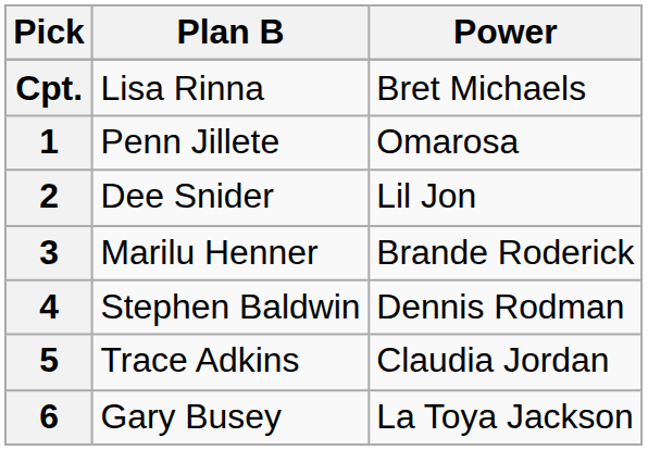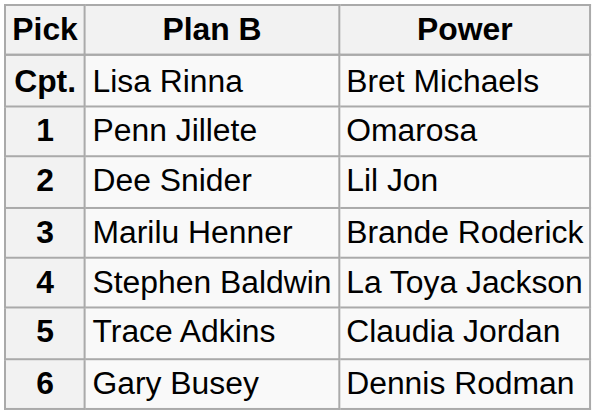 <table class="wikitable">
 <tr>
 <th colspan=1>Pick</th>
 <th colspan=1>Plan B</th>
 <th colspan=1>Power</th>
 </tr>
 <tr>
 </tr>
 <tr>
 <th rowspan=1>Cpt.</th>
 <td rowspan=1>Lisa Rinna</td>
 <td rowspan=1>Bret Michaels</td>
 </tr>
 <tr>
 <th rowspan="1">1</th>
 <td rowspan=1>Penn Jillete</td>
 <td rowspan=1>Omarosa</td>
 </tr>
 <tr>
 <th rowspan="1">2</th>
 <td rowspan=1>Dee Snider</td>
 <td rowspan=1>Lil Jon</td>
 </tr>
 <tr>
 <th rowspan="1">3</th>
 <td rowspan=1>Marilu Henner</td>
 <td rowspan=1>Brande Roderick</td>
 </tr>
 <tr>
 <th rowspan="1">4</th>
 <td rowspan=1>Stephen Baldwin</td>
-<td rowspan=1>Dennis Rodman</td>
+<td rowspan=1>La Toya Jackson</td>
 </tr>
 <tr>
 <th rowspan="1">5</th>
 <td rowspan=1>Trace Adkins</td>
 <td rowspan=1>Claudia Jordan</td>
 </tr>
 <tr>
 <th rowspan="1">6</th>
 <td rowspan=1>Gary Busey</td>
-<td rowspan=1>La Toya Jackson</td>
+<td rowspan=1>Dennis Rodman</td>
 </tr>
 </table>
